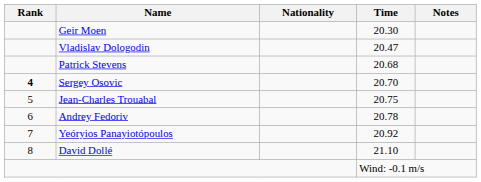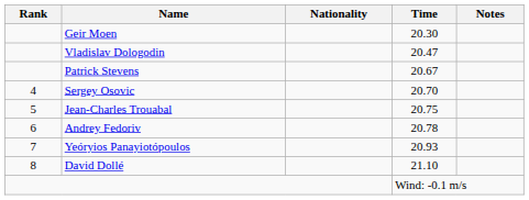 <table class="wikitable sortable" style="text-align:center;width: 55%">
 <tr>
 <th>Rank</th>
 <th>Name</th>
 <th>Nationality</th>
 <th>Time</th>
 <th>Notes</th>
 </tr>
 <tr>
 <td></td>
 <td align=left><a href='#'>Geir Moen</a></td>
 <td align=left></td>
 <td>20.30</td>
 <td></td>
 </tr>
 <tr>
 <td></td>
 <td align=left><a href='#'>Vladislav Dologodin</a></td>
 <td align=left></td>
 <td>20.47</td>
 <td></td>
 </tr>
 <tr>
 <td></td>
 <td align=left><a href='#'>Patrick Stevens</a></td>
 <td align=left></td>
-<td>20.68</td>
+<td>20.67</td>
 <td></td>
 </tr>
 <tr>
-<td><strong>4</strong></td>
+<td>4</td>
 <td align=left><a href='#'>Sergey Osovic</a></td>
 <td align=left></td>
 <td>20.70</td>
 <td></td>
 </tr>
 <tr>
 <td>5</td>
 <td align=left><a href='#'>Jean-Charles Trouabal</a></td>
 <td align=left></td>
 <td>20.75</td>
 <td></td>
 </tr>
 <tr>
 <td>6</td>
 <td align=left><a href='#'>Andrey Fedoriv</a></td>
 <td align=left></td>
 <td>20.78</td>
 <td></td>
 </tr>
 <tr>
 <td>7</td>
 <td align=left><a href='#'>Yeóryios Panayiotópoulos</a></td>
 <td align=left></td>
-<td>20.92</td>
+<td>20.93</td>
 <td></td>
 </tr>
 <tr>
 <td>8</td>
 <td align=left><a href='#'>David Dollé</a></td>
 <td align=left></td>
 <td>21.10</td>
 <td></td>
 </tr>
 <tr class="sortbottom">
 <td colspan="3"></td>
 <td colspan="2" style="text-align:left;">Wind: -0.1 m/s</td>
 </tr>
 </table>
